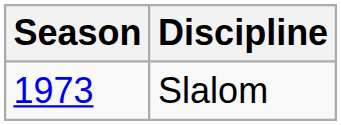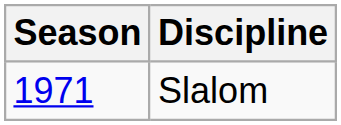 <table class="wikitable">
 <tr>
 <th>Season</th>
 <th>Discipline</th>
 </tr>
 <tr>
-<td><a href='#'>1973</a></td>
+<td><a href='#'>1971</a></td>
 <td>Slalom</td>
 </tr>
 </table>
